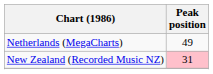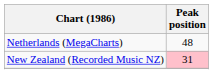 <table class="wikitable sortable">
 <tr>
 <th>Chart (1986)</th>
 <th>Peak<br>position</th>
 </tr>
 <tr>
 <td><a href='#'>Netherlands</a> (<a href='#'>MegaCharts</a>)</td>
-<td style="text-align:center;">49</td>
+<td style="text-align:center;">48</td>
 </tr>
 <tr>
 <td><a href='#'>New Zealand</a> (<a href='#'>Recorded Music NZ</a>)</td>
 <td style="background: pink; text-align:center;">31</td>
 </tr>
 <tr>
 </tr>
 <tr>
 </tr>
 </table>
